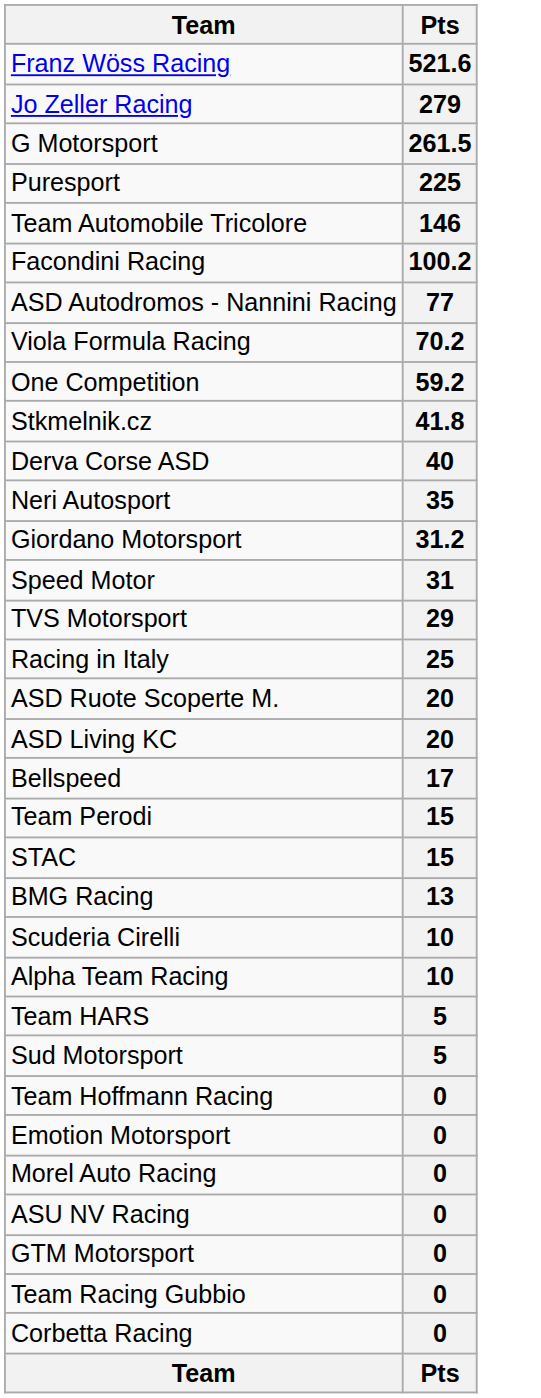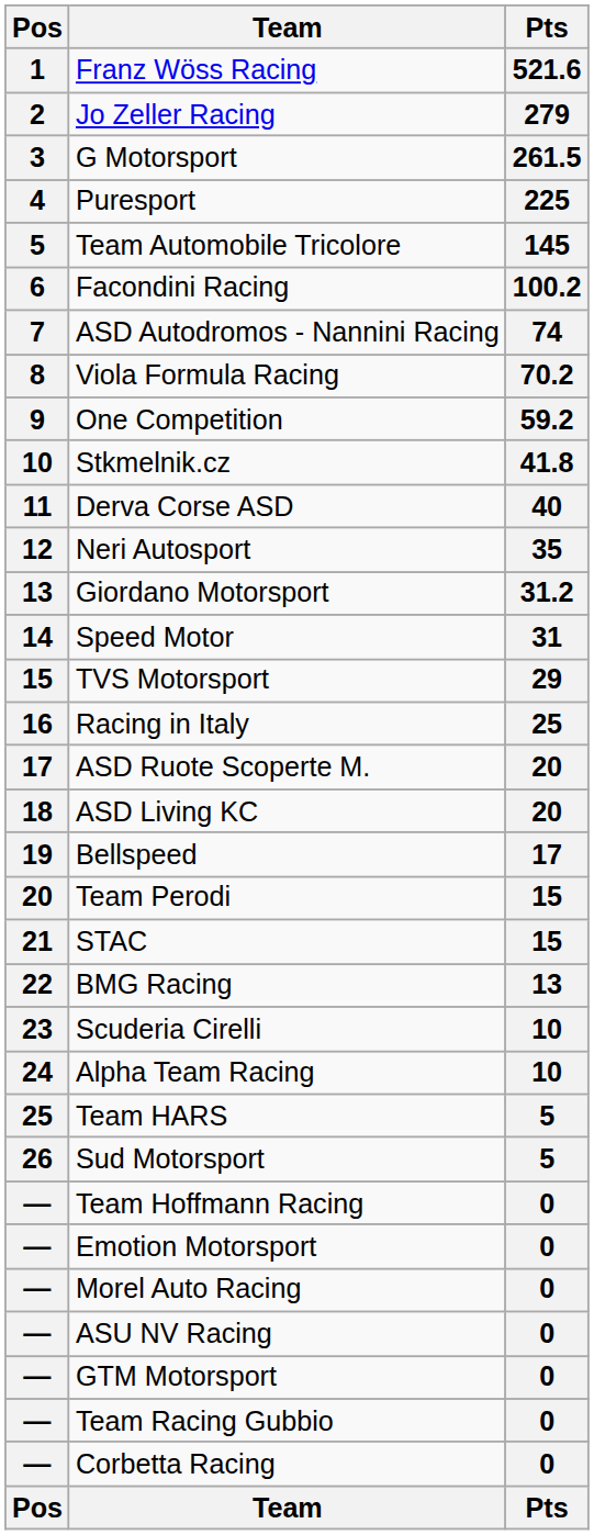 <table class="wikitable" style="font-size:85%; text-align:center">
 <tr>
+<th>Pos</th>
 <th>Team</th>
 <th>Pts</th>
 </tr>
 <tr>
+<th>1</th>
 <td align="left"> <a href='#'>Franz Wöss Racing</a></td>
 <th>521.6</th>
 </tr>
 <tr>
+<th>2</th>
 <td align="left"> <a href='#'>Jo Zeller Racing</a></td>
 <th>279</th>
 </tr>
 <tr>
+<th>3</th>
 <td align="left"> G Motorsport</td>
 <th>261.5</th>
 </tr>
 <tr>
+<th>4</th>
 <td align="left"> Puresport</td>
 <th>225</th>
 </tr>
 <tr>
+<th>5</th>
 <td align="left"> Team Automobile Tricolore</td>
-<th>146</th>
+<th>145</th>
 </tr>
 <tr>
+<th>6</th>
 <td align="left"> Facondini Racing</td>
 <th>100.2</th>
 </tr>
 <tr>
+<th>7</th>
 <td align="left"> ASD Autodromos - Nannini Racing</td>
-<th>77</th>
+<th>74</th>
 </tr>
 <tr>
+<th>8</th>
 <td align="left"> Viola Formula Racing</td>
 <th>70.2</th>
 </tr>
 <tr>
+<th>9</th>
 <td align="left"> One Competition</td>
 <th>59.2</th>
 </tr>
 <tr>
+<th>10</th>
 <td align="left"> Stkmelnik.cz</td>
 <th>41.8</th>
 </tr>
 <tr>
+<th>11</th>
 <td align="left"> Derva Corse ASD</td>
 <th>40</th>
 </tr>
 <tr>
+<th>12</th>
 <td align="left"> Neri Autosport</td>
 <th>35</th>
 </tr>
 <tr>
+<th>13</th>
 <td align="left"> Giordano Motorsport</td>
 <th>31.2</th>
 </tr>
 <tr>
+<th>14</th>
 <td align="left"> Speed Motor</td>
 <th>31</th>
 </tr>
 <tr>
+<th>15</th>
 <td align="left"> TVS Motorsport</td>
 <th>29</th>
 </tr>
 <tr>
+<th>16</th>
 <td align="left"> Racing in Italy</td>
 <th>25</th>
 </tr>
 <tr>
+<th>17</th>
 <td align="left"> ASD Ruote Scoperte M.</td>
 <th>20</th>
 </tr>
 <tr>
+<th>18</th>
 <td align="left"> ASD Living KC</td>
 <th>20</th>
 </tr>
 <tr>
+<th>19</th>
 <td align="left"> Bellspeed</td>
 <th>17</th>
 </tr>
 <tr>
+<th>20</th>
 <td align="left"> Team Perodi</td>
 <th>15</th>
 </tr>
 <tr>
+<th>21</th>
 <td align="left"> STAC</td>
 <th>15</th>
 </tr>
 <tr>
+<th>22</th>
 <td align="left"> BMG Racing</td>
 <th>13</th>
 </tr>
 <tr>
+<th>23</th>
 <td align="left"> Scuderia Cirelli</td>
 <th>10</th>
 </tr>
 <tr>
+<th>24</th>
 <td align="left"> Alpha Team Racing</td>
 <th>10</th>
 </tr>
 <tr>
+<th>25</th>
 <td align="left"> Team HARS</td>
 <th>5</th>
 </tr>
 <tr>
+<th>26</th>
 <td align="left"> Sud Motorsport</td>
 <th>5</th>
 </tr>
 <tr>
+<th>—</th>
 <td align="left"> Team Hoffmann Racing</td>
 <th>0</th>
 </tr>
 <tr>
+<th>—</th>
 <td align="left"> Emotion Motorsport</td>
 <th>0</th>
 </tr>
 <tr>
+<th>—</th>
 <td align="left"> Morel Auto Racing</td>
 <th>0</th>
 </tr>
 <tr>
+<th>—</th>
 <td align="left"> ASU NV Racing</td>
 <th>0</th>
 </tr>
 <tr>
+<th>—</th>
 <td align="left"> GTM Motorsport</td>
 <th>0</th>
 </tr>
 <tr>
+<th>—</th>
 <td align="left"> Team Racing Gubbio</td>
 <th>0</th>
 </tr>
 <tr>
+<th>—</th>
 <td align="left"> Corbetta Racing</td>
 <th>0</th>
 </tr>
 <tr>
+<th>Pos</th>
 <th>Team</th>
 <th>Pts</th>
 </tr>
 </table>
